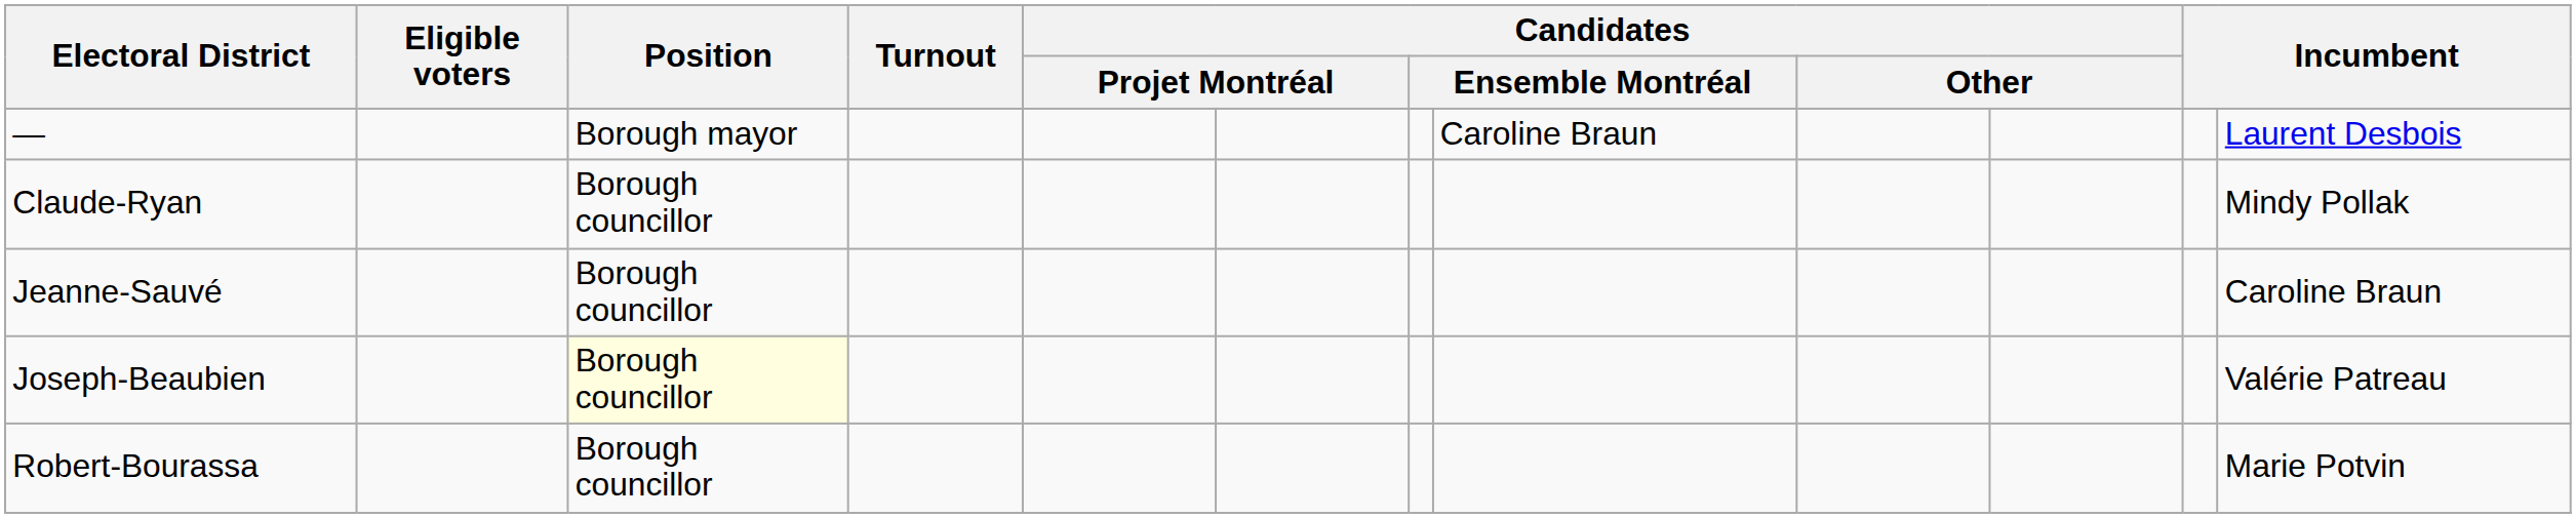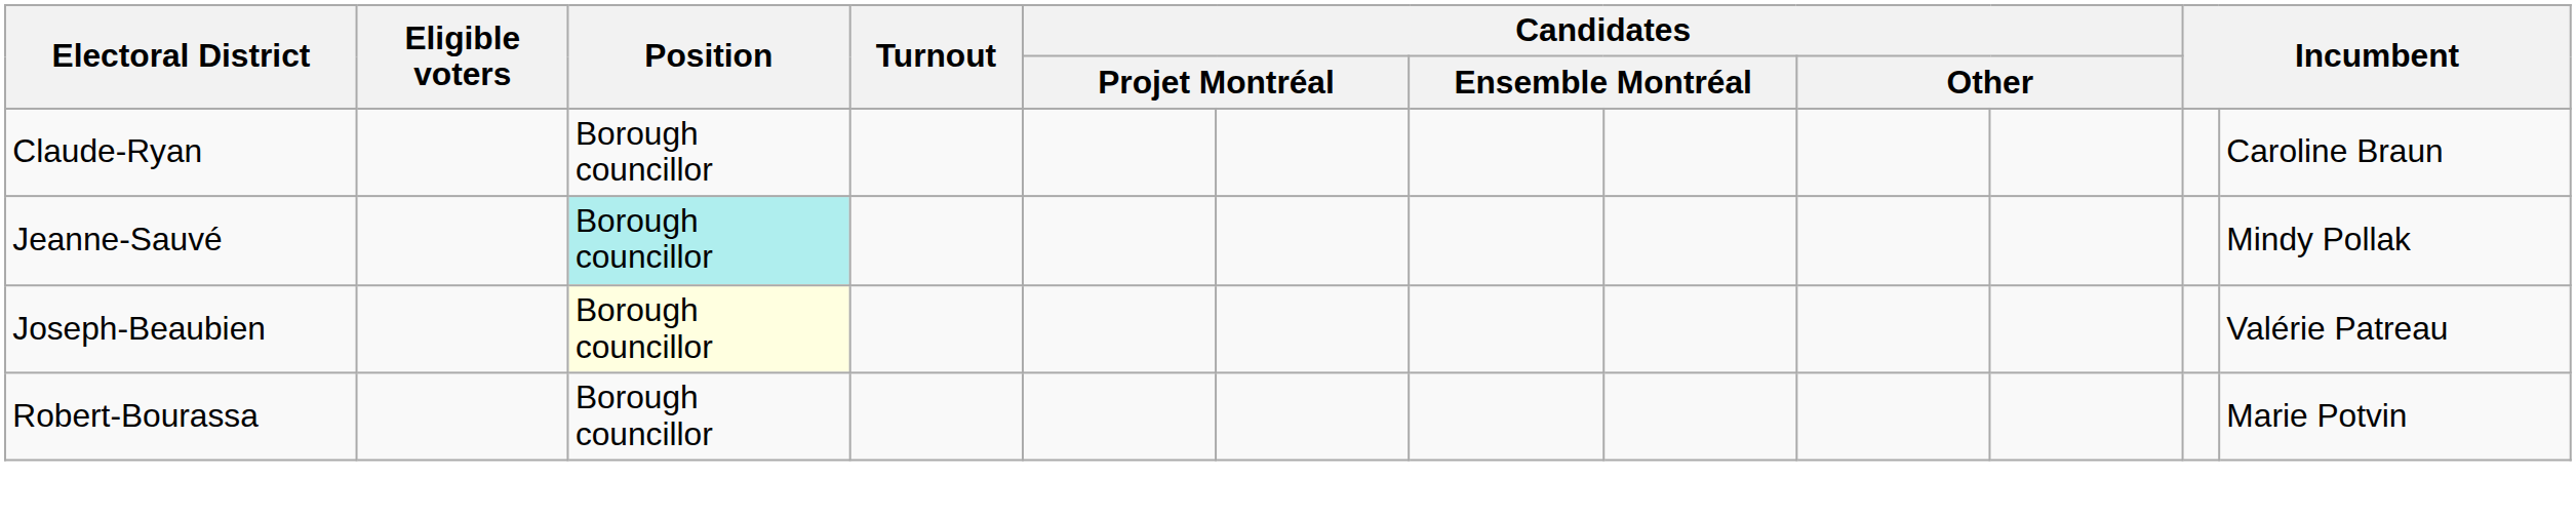 <table class="wikitable" width="100%">
 <tr>
 <th width=10% rowspan=2>Electoral District</th>
 <th width=6% rowspan=2>Eligible voters</th>
 <th width=8% rowspan=2>Position</th>
 <th width=4% rowspan=2>Turnout</th>
 <th colspan=6>Candidates</th>
 <th width=11% colspan=2 rowspan=2>Incumbent</th>
 </tr>
 <tr>
 <th width=11% colspan=2 ><span>Projet Montréal</span></th>
 <th width=11% colspan=2 ><span>Ensemble Montréal</span></th>
 <th width=11% colspan=2 >Other</th>
 </tr>
 <tr>
-<td>—</td>
-<td></td>
-<td>Borough mayor</td>
-<td></td>
-<td></td>
-<td></td>
-<td></td>
-<td>Caroline Braun</td>
-<td></td>
-<td></td>
-<td> </td>
-<td><a href='#'>Laurent Desbois</a></td>
-</tr>
-<tr>
 <td>Claude-Ryan</td>
 <td></td>
 <td>Borough councillor</td>
 <td></td>
 <td></td>
 <td></td>
 <td></td>
 <td></td>
 <td></td>
 <td></td>
 <td> </td>
-<td>Mindy Pollak</td>
+<td>Caroline Braun</td>
 </tr>
 <tr>
 <td>Jeanne-Sauvé</td>
 <td></td>
-<td>Borough councillor</td>
+<td style="background: paleturquoise;">Borough councillor</td>
 <td></td>
 <td></td>
 <td></td>
 <td></td>
 <td></td>
 <td></td>
 <td></td>
 <td> </td>
-<td>Caroline Braun</td>
+<td>Mindy Pollak</td>
 </tr>
 <tr>
 <td>Joseph-Beaubien</td>
 <td></td>
 <td style="background: lightyellow;">Borough councillor</td>
 <td></td>
 <td></td>
 <td></td>
 <td></td>
 <td></td>
 <td></td>
 <td></td>
 <td> </td>
 <td>Valérie Patreau</td>
 </tr>
 <tr>
 <td>Robert-Bourassa</td>
 <td></td>
 <td>Borough councillor</td>
 <td></td>
 <td></td>
 <td></td>
 <td></td>
 <td></td>
 <td></td>
 <td></td>
 <td> </td>
 <td>Marie Potvin</td>
 </tr>
 </table>
